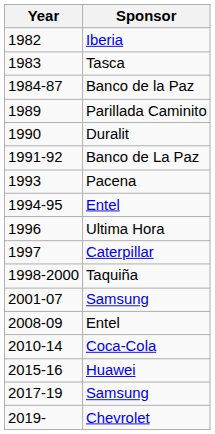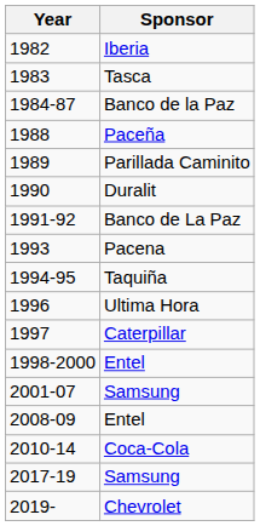 <table class="wikitable">
 <tr>
 <th>Year</th>
 <th>Sponsor</th>
 </tr>
 <tr>
 <td>1982</td>
 <td><a href='#'>Iberia</a></td>
 </tr>
 <tr>
 <td>1983</td>
 <td>Tasca</td>
 </tr>
 <tr>
 <td>1984-87</td>
 <td>Banco de la Paz</td>
+</tr>
+<tr>
+<td>1988</td>
+<td><a href='#'>Paceña</a></td>
 </tr>
 <tr>
 <td>1989</td>
 <td>Parillada Caminito</td>
 </tr>
 <tr>
 <td>1990</td>
 <td>Duralit</td>
 </tr>
 <tr>
 <td>1991-92</td>
 <td>Banco de La Paz</td>
 </tr>
 <tr>
 <td>1993</td>
 <td>Pacena</td>
 </tr>
 <tr>
 <td>1994-95</td>
-<td><a href='#'>Entel</a></td>
+<td>Taquiña</td>
 </tr>
 <tr>
 <td>1996</td>
 <td>Ultima Hora</td>
 </tr>
 <tr>
 <td>1997</td>
 <td><a href='#'>Caterpillar</a></td>
 </tr>
 <tr>
 <td>1998-2000</td>
-<td>Taquiña</td>
+<td><a href='#'>Entel</a></td>
 </tr>
 <tr>
 <td>2001-07</td>
 <td><a href='#'>Samsung</a></td>
 </tr>
 <tr>
 <td>2008-09</td>
 <td>Entel</td>
 </tr>
 <tr>
 <td>2010-14</td>
 <td><a href='#'>Coca-Cola</a></td>
 </tr>
 <tr>
-<td>2015-16</td>
-<td><a href='#'>Huawei</a></td>
-</tr>
-<tr>
 <td>2017-19</td>
 <td><a href='#'>Samsung</a></td>
 </tr>
 <tr>
 <td>2019-</td>
 <td><a href='#'>Chevrolet</a></td>
 </tr>
 </table>
